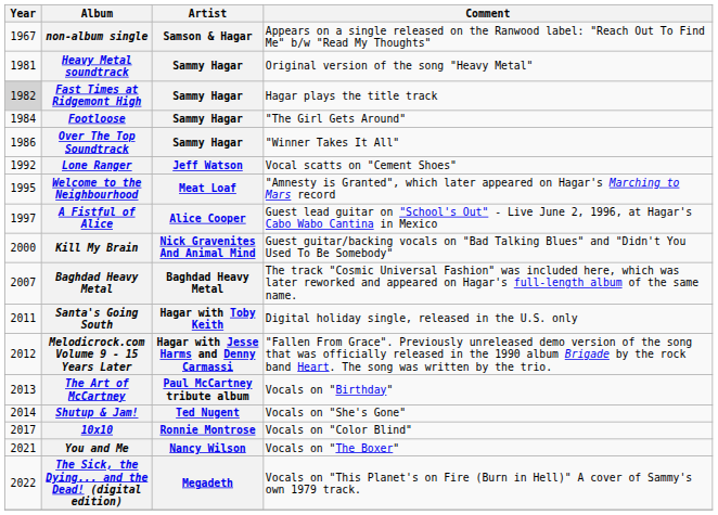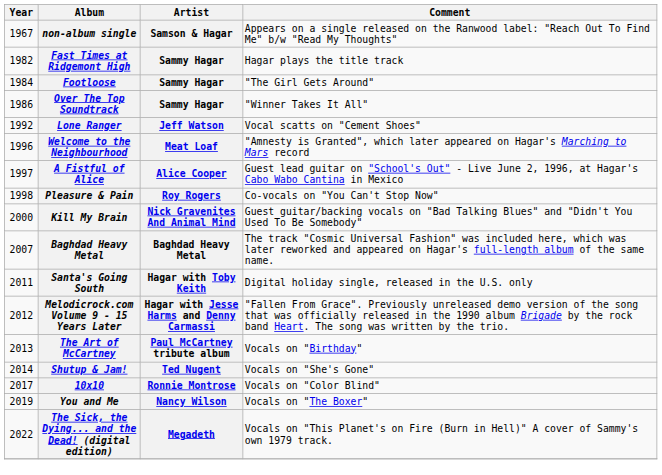 <table class="wikitable sortable plainrowheaders">
 <tr>
 <th scope="col" style="width:3em">Year</th>
 <th scope="col" style="width:10em">Album</th>
 <th scope="col" style="width:10em">Artist</th>
 <th scope="col" class="unsortable">Comment</th>
 </tr>
 <tr>
 <td align="center">1967</td>
 <th scope="row"><em>non-album single</em></th>
 <th scope="row">Samson & Hagar</th>
 <td>Appears on a single released on the Ranwood label: "Reach Out To Find Me" b/w "Read My Thoughts"</td>
 </tr>
 <tr>
-<td align="center">1981</td>
-<th scope="row"><em><a href='#'>Heavy Metal</a> <a href='#'>soundtrack</a></em></th>
-<th scope="row">Sammy Hagar</th>
-<td>Original version of the song "Heavy Metal"</td>
-</tr>
-<tr>
-<td align="center" style="background: lightgrey;">1982</td>
+<td align="center">1982</td>
 <th scope="row"><em><a href='#'>Fast Times at Ridgemont High</a></em></th>
 <th scope="row">Sammy Hagar</th>
 <td>Hagar plays the title track</td>
 </tr>
 <tr>
 <td align="center">1984</td>
 <th scope="row"><em><a href='#'>Footloose</a></em></th>
 <th scope="row">Sammy Hagar</th>
 <td>"The Girl Gets Around"</td>
 </tr>
 <tr>
 <td align="center">1986</td>
 <th scope="row"><em><a href='#'>Over The Top Soundtrack</a></em></th>
 <th scope="row">Sammy Hagar</th>
 <td>"Winner Takes It All"</td>
 </tr>
 <tr>
 <td align="center">1992</td>
 <th scope="row"><em><a href='#'>Lone Ranger</a></em></th>
 <th scope="row"><a href='#'>Jeff Watson</a></th>
 <td>Vocal scatts on "Cement Shoes"</td>
 </tr>
 <tr>
-<td align="center">1995</td>
+<td align="center">1996</td>
 <th scope="row"><em><a href='#'>Welcome to the Neighbourhood</a></em></th>
 <th scope="row"><a href='#'>Meat Loaf</a></th>
 <td>"Amnesty is Granted", which later appeared on Hagar's <em><a href='#'>Marching to Mars</a></em> record</td>
 </tr>
 <tr>
 <td align="center">1997</td>
 <th scope="row"><em><a href='#'>A Fistful of Alice</a></em></th>
 <th scope="row"><a href='#'>Alice Cooper</a></th>
 <td>Guest lead guitar on <a href='#'>"School's Out"</a> - Live June 2, 1996, at Hagar's <a href='#'>Cabo Wabo Cantina</a> in Mexico</td>
+</tr>
+<tr>
+<td align="center">1998</td>
+<th scope="row"><em>Pleasure & Pain</em></th>
+<th scope="row"><a href='#'>Roy Rogers</a></th>
+<td>Co-vocals on "You Can't Stop Now"</td>
 </tr>
 <tr>
 <td align="center">2000</td>
 <th scope="row"><em>Kill My Brain</em></th>
 <th scope="row"><a href='#'>Nick Gravenites And Animal Mind</a></th>
 <td>Guest guitar/backing vocals on "Bad Talking Blues" and "Didn't You Used To Be Somebody"</td>
 </tr>
 <tr>
 <td align="center">2007</td>
 <th scope="row"><em>Baghdad Heavy Metal</em></th>
 <th scope="row">Baghdad Heavy Metal</th>
 <td>The track "Cosmic Universal Fashion" was included here, which was later reworked and appeared on Hagar's <a href='#'>full-length album</a> of the same name.</td>
 </tr>
 <tr>
 <td align="center">2011</td>
 <th scope="row"><em>Santa's Going South</em></th>
 <th scope="row">Hagar with <a href='#'>Toby Keith</a></th>
 <td>Digital holiday single, released in the U.S. only</td>
 </tr>
 <tr>
 <td align="center">2012</td>
 <th scope="row"><em>Melodicrock.com Volume 9 - 15 Years Later</em></th>
 <th scope="row">Hagar with <a href='#'>Jesse Harms</a> and <a href='#'>Denny Carmassi</a></th>
 <td>"Fallen From Grace". Previously unreleased demo version of the song that was officially released in the 1990 album <em><a href='#'>Brigade</a></em> by the rock band <a href='#'>Heart</a>. The song was written by the trio.</td>
 </tr>
 <tr>
 <td align="center">2013</td>
 <th scope="row"><em><a href='#'>The Art of McCartney</a></em></th>
 <th scope="row"><a href='#'>Paul McCartney</a> tribute album</th>
 <td>Vocals on "<a href='#'>Birthday</a>"</td>
 </tr>
 <tr>
 <td align="center">2014</td>
 <th scope="row"><em><a href='#'>Shutup & Jam!</a></em></th>
 <th scope="row"><a href='#'>Ted Nugent</a></th>
 <td>Vocals on "She's Gone"</td>
 </tr>
 <tr>
 <td align="center">2017</td>
 <th scope="row"><em><a href='#'>10x10</a></em></th>
 <th scope="row"><a href='#'>Ronnie Montrose</a></th>
 <td>Vocals on "Color Blind"</td>
 </tr>
 <tr>
-<td align="center">2021</td>
+<td align="center">2019</td>
 <th scope="row"><em>You and Me</em></th>
 <th scope="row"><a href='#'>Nancy Wilson</a></th>
 <td>Vocals on "<a href='#'>The Boxer</a>"</td>
 </tr>
 <tr>
 <td align="center">2022</td>
 <th scope="row"><em><a href='#'>The Sick, the Dying... and the Dead!</a> (digital edition)</em></th>
 <th scope="row"><a href='#'>Megadeth</a></th>
 <td>Vocals on "This Planet's on Fire (Burn in Hell)" A cover of Sammy's own 1979 track.</td>
 </tr>
 <tr>
 </tr>
 </table>
